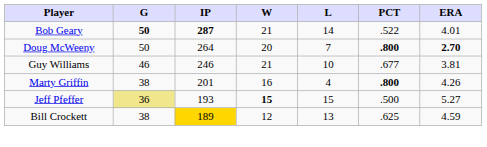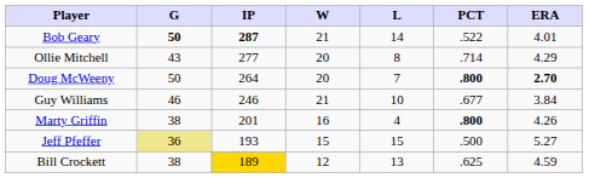 <table class="wikitable sortable">
 <tr>
 <th style="background:#ddf; width:16%;">Player</th>
 <th style="background:#ddf; width:9%;">G</th>
 <th style="background:#ddf; width:9%;">IP</th>
 <th style="background:#ddf; width:9%;">W</th>
 <th style="background:#ddf; width:9%;">L</th>
 <th style="background:#ddf; width:9%;">PCT</th>
 <th style="background:#ddf; width:9%;">ERA</th>
 </tr>
 <tr style="text-align:center;">
 <td><a href='#'>Bob Geary</a></td>
 <td><strong>50</strong></td>
 <td><strong>287</strong></td>
 <td>21</td>
 <td>14</td>
 <td>.522</td>
 <td>4.01</td>
 </tr>
 <tr style="text-align:center;">
+<td>Ollie Mitchell</td>
+<td>43</td>
+<td>277</td>
+<td>20</td>
+<td>8</td>
+<td>.714</td>
+<td>4.29</td>
+</tr>
+<tr style="text-align:center;">
 <td><a href='#'>Doug McWeeny</a></td>
 <td>50</td>
 <td>264</td>
 <td>20</td>
 <td>7</td>
 <td><strong>.800</strong></td>
 <td><strong>2.70</strong></td>
 </tr>
 <tr style="text-align:center;">
 <td>Guy Williams</td>
 <td>46</td>
 <td>246</td>
 <td>21</td>
 <td>10</td>
 <td>.677</td>
-<td>3.81</td>
+<td>3.84</td>
 </tr>
 <tr style="text-align:center;">
 <td><a href='#'>Marty Griffin</a></td>
 <td>38</td>
 <td>201</td>
 <td>16</td>
 <td>4</td>
 <td><strong>.800</strong></td>
 <td>4.26</td>
 </tr>
 <tr style="text-align:center;">
 <td><a href='#'>Jeff Pfeffer</a></td>
 <td style="background: khaki;">36</td>
 <td>193</td>
-<td><strong>15</strong></td>
+<td>15</td>
 <td>15</td>
 <td>.500</td>
 <td>5.27</td>
 </tr>
 <tr style="text-align:center;">
 <td>Bill Crockett</td>
 <td>38</td>
 <td style="background: gold;">189</td>
 <td>12</td>
 <td>13</td>
 <td>.625</td>
 <td>4.59</td>
 </tr>
 </table>
